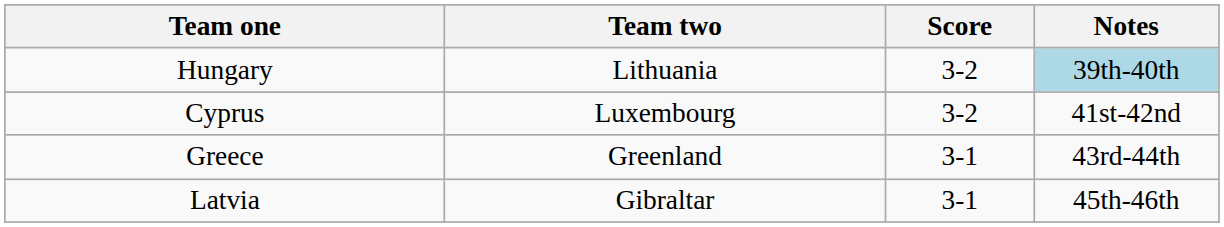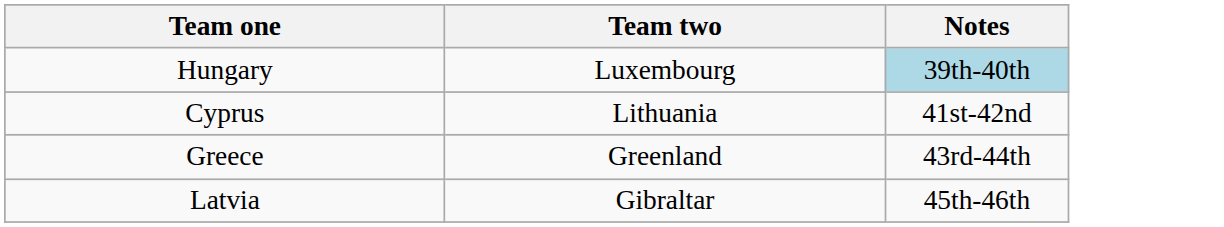 <table class="wikitable" style="text-align: center">
 <tr>
 <th width=250>Team one</th>
 <th width=250>Team two</th>
-<th width=80>Score</th>
 <th width=100>Notes</th>
 </tr>
 <tr>
 <td> Hungary</td>
-<td> Lithuania</td>
-<td>3-2</td>
+<td> Luxembourg</td>
 <td style="background: lightblue;">39th-40th</td>
 </tr>
 <tr>
 <td> Cyprus</td>
-<td> Luxembourg</td>
-<td>3-2</td>
+<td> Lithuania</td>
 <td>41st-42nd</td>
 </tr>
 <tr>
 <td> Greece</td>
 <td> Greenland</td>
-<td>3-1</td>
 <td>43rd-44th</td>
 </tr>
 <tr>
 <td> Latvia</td>
 <td> Gibraltar</td>
-<td>3-1</td>
 <td>45th-46th</td>
 </tr>
 </table>
